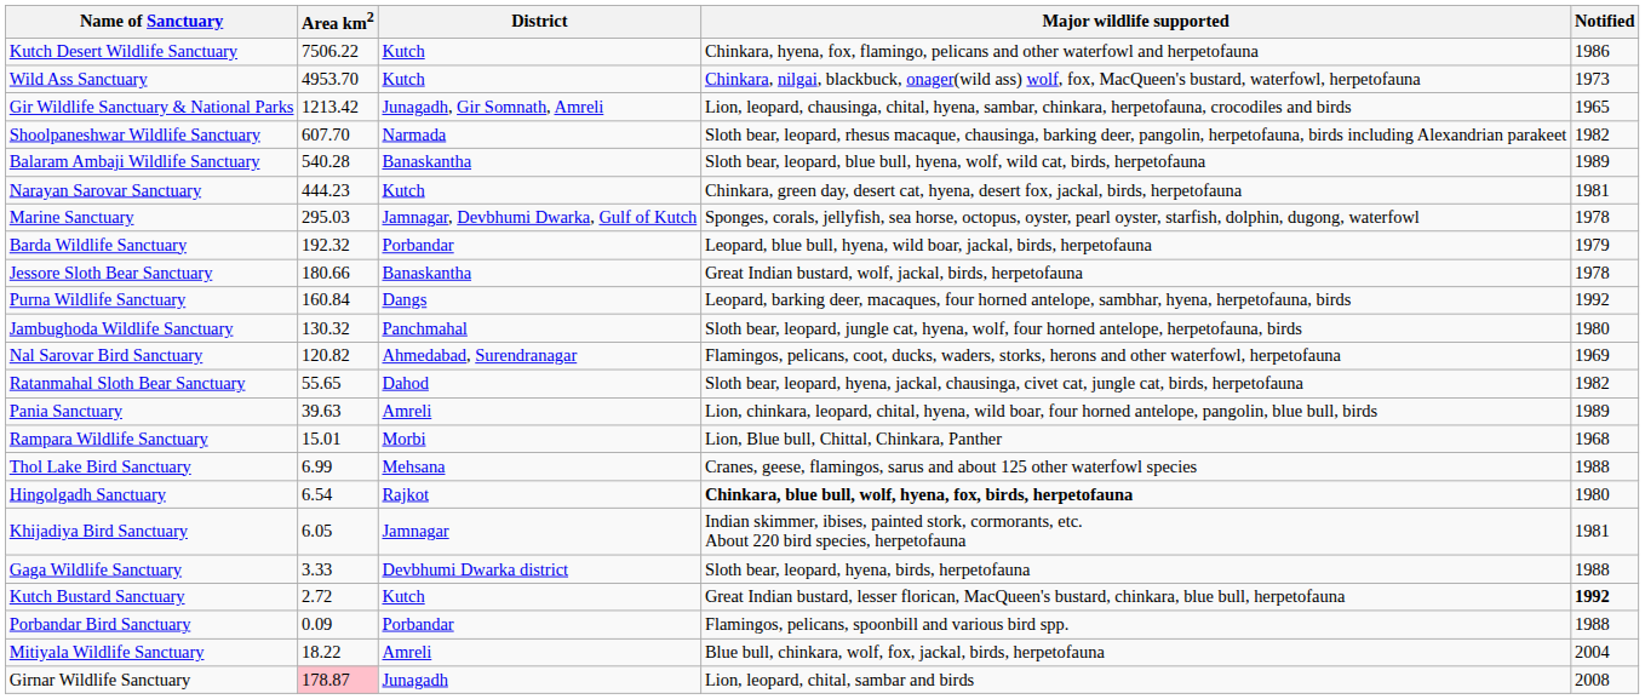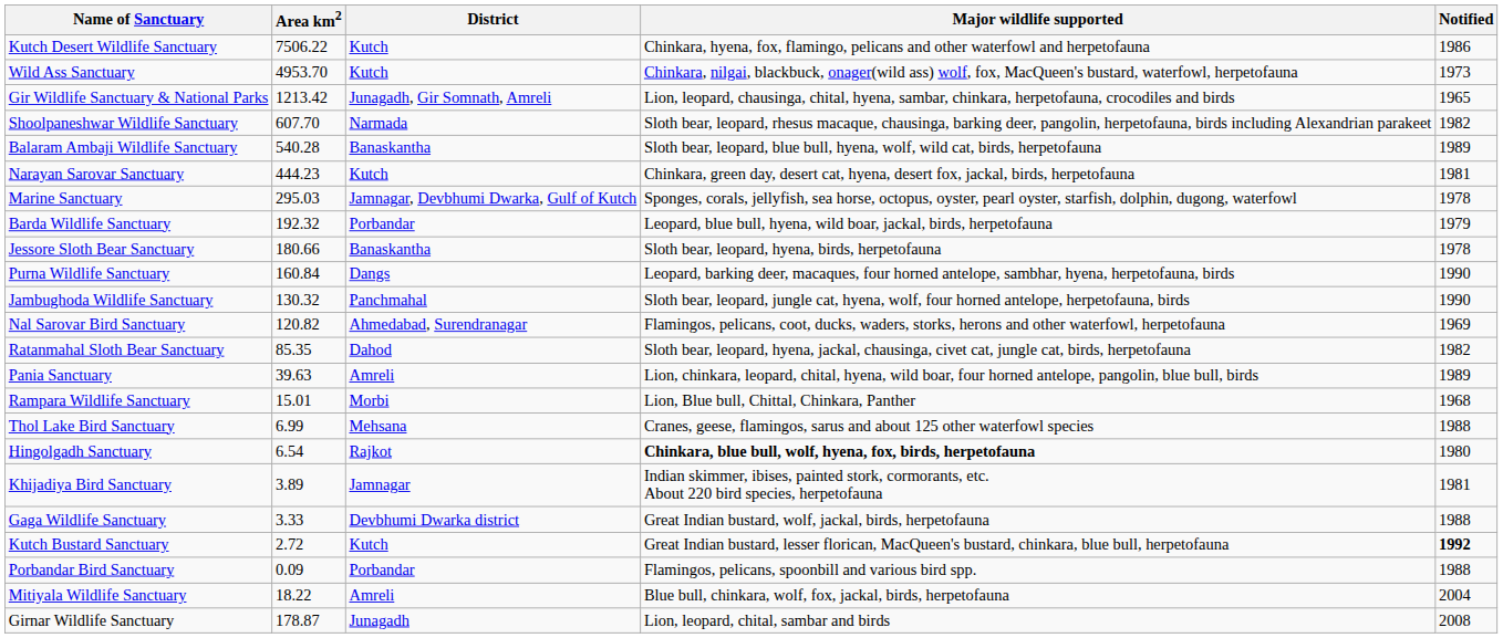 <table class="wikitable sortable">
 <tr>
 <th>Name of <a href='#'>Sanctuary</a></th>
 <th>Area km<sup>2</sup></th>
 <th>District</th>
 <th>Major wildlife supported</th>
 <th>Notified</th>
 </tr>
 <tr>
 <td><a href='#'>Kutch Desert Wildlife Sanctuary</a></td>
 <td>7506.22</td>
 <td><a href='#'>Kutch</a></td>
 <td>Chinkara, hyena, fox, flamingo, pelicans and other waterfowl and herpetofauna</td>
 <td>1986</td>
 </tr>
 <tr>
 <td><a href='#'>Wild Ass Sanctuary</a></td>
 <td>4953.70</td>
 <td><a href='#'>Kutch</a></td>
 <td><a href='#'>Chinkara</a>, <a href='#'>nilgai</a>, blackbuck, <a href='#'>onager</a>(wild ass) <a href='#'>wolf</a>, fox, MacQueen's bustard, waterfowl, herpetofauna</td>
 <td>1973</td>
 </tr>
 <tr>
 <td><a href='#'>Gir Wildlife Sanctuary & National Parks</a></td>
 <td>1213.42</td>
 <td><a href='#'>Junagadh</a>, <a href='#'>Gir Somnath</a>, <a href='#'>Amreli</a></td>
 <td>Lion, leopard, chausinga, chital, hyena, sambar, chinkara, herpetofauna, crocodiles and birds</td>
 <td>1965</td>
 </tr>
 <tr>
 <td><a href='#'>Shoolpaneshwar Wildlife Sanctuary</a></td>
 <td>607.70</td>
 <td><a href='#'>Narmada</a></td>
 <td>Sloth bear, leopard, rhesus macaque, chausinga, barking deer, pangolin, herpetofauna, birds including Alexandrian parakeet</td>
 <td>1982</td>
 </tr>
 <tr>
 <td><a href='#'>Balaram Ambaji Wildlife Sanctuary</a></td>
 <td>540.28</td>
 <td><a href='#'>Banaskantha</a></td>
 <td>Sloth bear, leopard, blue bull, hyena, wolf, wild cat, birds, herpetofauna</td>
 <td>1989</td>
 </tr>
 <tr>
 <td><a href='#'>Narayan Sarovar Sanctuary</a></td>
 <td>444.23</td>
 <td><a href='#'>Kutch</a></td>
 <td>Chinkara, green day, desert cat, hyena, desert fox, jackal, birds, herpetofauna</td>
 <td>1981</td>
 </tr>
 <tr>
 <td><a href='#'>Marine Sanctuary</a></td>
 <td>295.03</td>
 <td><a href='#'>Jamnagar</a>, <a href='#'>Devbhumi Dwarka</a>, <a href='#'>Gulf of Kutch</a></td>
 <td>Sponges, corals, jellyfish, sea horse, octopus, oyster, pearl oyster, starfish,  dolphin, dugong, waterfowl</td>
 <td>1978</td>
 </tr>
 <tr>
 <td><a href='#'>Barda Wildlife Sanctuary</a></td>
 <td>192.32</td>
 <td><a href='#'>Porbandar</a></td>
 <td>Leopard, blue bull, hyena, wild boar, jackal, birds, herpetofauna</td>
 <td>1979</td>
 </tr>
 <tr>
 <td><a href='#'>Jessore Sloth Bear Sanctuary</a></td>
 <td>180.66</td>
 <td><a href='#'>Banaskantha</a></td>
-<td>Great Indian bustard, wolf, jackal, birds, herpetofauna</td>
+<td>Sloth bear, leopard, hyena, birds, herpetofauna</td>
 <td>1978</td>
 </tr>
 <tr>
 <td><a href='#'>Purna Wildlife Sanctuary</a></td>
 <td>160.84</td>
 <td><a href='#'>Dangs</a></td>
 <td>Leopard, barking deer, macaques, four horned antelope, sambhar, hyena, herpetofauna, birds</td>
-<td>1992</td>
+<td>1990</td>
 </tr>
 <tr>
 <td><a href='#'>Jambughoda Wildlife Sanctuary</a></td>
 <td>130.32</td>
 <td><a href='#'>Panchmahal</a></td>
 <td>Sloth bear, leopard, jungle cat, hyena, wolf, four horned antelope, herpetofauna, birds</td>
-<td>1980</td>
+<td>1990</td>
 </tr>
 <tr>
 <td><a href='#'>Nal Sarovar Bird Sanctuary</a></td>
 <td>120.82</td>
 <td><a href='#'>Ahmedabad</a>, <a href='#'>Surendranagar</a></td>
 <td>Flamingos, pelicans, coot, ducks, waders, storks, herons and other waterfowl, herpetofauna</td>
 <td>1969</td>
 </tr>
 <tr>
 <td><a href='#'>Ratanmahal Sloth Bear Sanctuary</a></td>
-<td>55.65</td>
+<td>85.35</td>
 <td><a href='#'>Dahod</a></td>
 <td>Sloth bear, leopard, hyena, jackal, chausinga, civet cat, jungle cat, birds, herpetofauna</td>
 <td>1982</td>
 </tr>
 <tr>
 <td><a href='#'>Pania Sanctuary</a></td>
 <td>39.63</td>
 <td><a href='#'>Amreli</a></td>
 <td>Lion, chinkara, leopard, chital, hyena, wild boar, four horned antelope, pangolin, blue bull, birds</td>
 <td>1989</td>
 </tr>
 <tr>
 <td><a href='#'>Rampara Wildlife Sanctuary</a></td>
 <td>15.01</td>
 <td><a href='#'>Morbi</a></td>
 <td>Lion, Blue bull, Chittal, Chinkara, Panther</td>
 <td>1968</td>
 </tr>
 <tr>
 <td><a href='#'>Thol Lake Bird Sanctuary</a></td>
 <td>6.99</td>
 <td><a href='#'>Mehsana</a></td>
 <td>Cranes, geese, flamingos, sarus and about 125 other waterfowl species</td>
 <td>1988</td>
 </tr>
 <tr>
 <td><a href='#'>Hingolgadh Sanctuary</a></td>
 <td>6.54</td>
 <td><a href='#'>Rajkot</a></td>
 <td><strong>Chinkara, blue bull, wolf, hyena, fox, birds, herpetofauna</strong></td>
 <td>1980</td>
 </tr>
 <tr>
 <td><a href='#'>Khijadiya Bird Sanctuary</a></td>
-<td>6.05</td>
+<td>3.89</td>
 <td><a href='#'>Jamnagar</a></td>
 <td>Indian skimmer, ibises, painted stork, cormorants, etc.<br>About 220 bird species, herpetofauna</td>
 <td>1981</td>
 </tr>
 <tr>
 <td><a href='#'>Gaga Wildlife Sanctuary</a></td>
 <td>3.33</td>
 <td><a href='#'>Devbhumi Dwarka district</a></td>
-<td>Sloth bear, leopard, hyena, birds, herpetofauna</td>
+<td>Great Indian bustard, wolf, jackal, birds, herpetofauna</td>
 <td>1988</td>
 </tr>
 <tr>
 <td><a href='#'>Kutch Bustard Sanctuary</a></td>
 <td>2.72</td>
 <td><a href='#'>Kutch</a></td>
 <td>Great Indian bustard, lesser florican, MacQueen's bustard, chinkara, blue bull, herpetofauna</td>
 <td><strong>1992</strong></td>
 </tr>
 <tr>
 <td><a href='#'>Porbandar Bird Sanctuary</a></td>
 <td>0.09</td>
 <td><a href='#'>Porbandar</a></td>
 <td>Flamingos, pelicans, spoonbill and various bird spp.</td>
 <td>1988</td>
 </tr>
 <tr>
 <td><a href='#'>Mitiyala Wildlife Sanctuary</a></td>
 <td>18.22</td>
 <td><a href='#'>Amreli</a></td>
 <td>Blue bull, chinkara, wolf, fox, jackal, birds, herpetofauna</td>
 <td>2004</td>
 </tr>
 <tr>
 <td>Girnar Wildlife Sanctuary</td>
-<td style="background: pink;">178.87</td>
+<td>178.87</td>
 <td><a href='#'>Junagadh</a></td>
 <td>Lion, leopard, chital, sambar and birds</td>
 <td>2008</td>
 </tr>
 </table>
